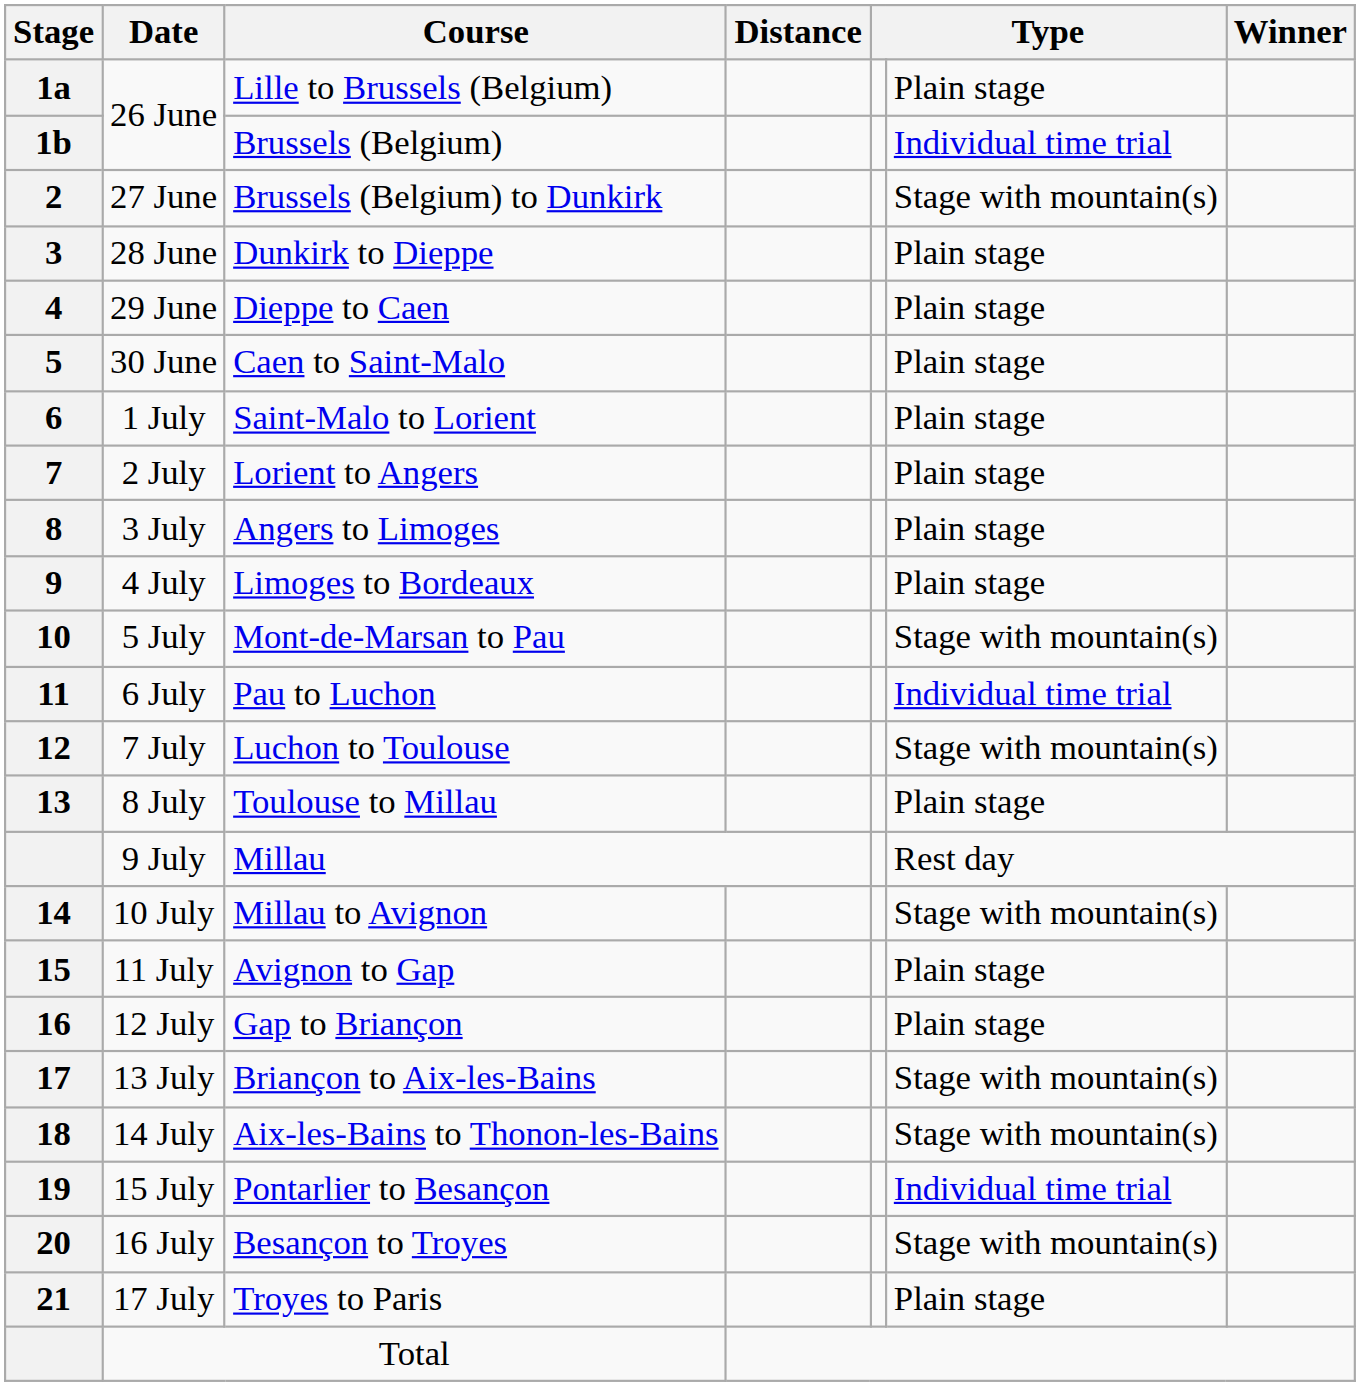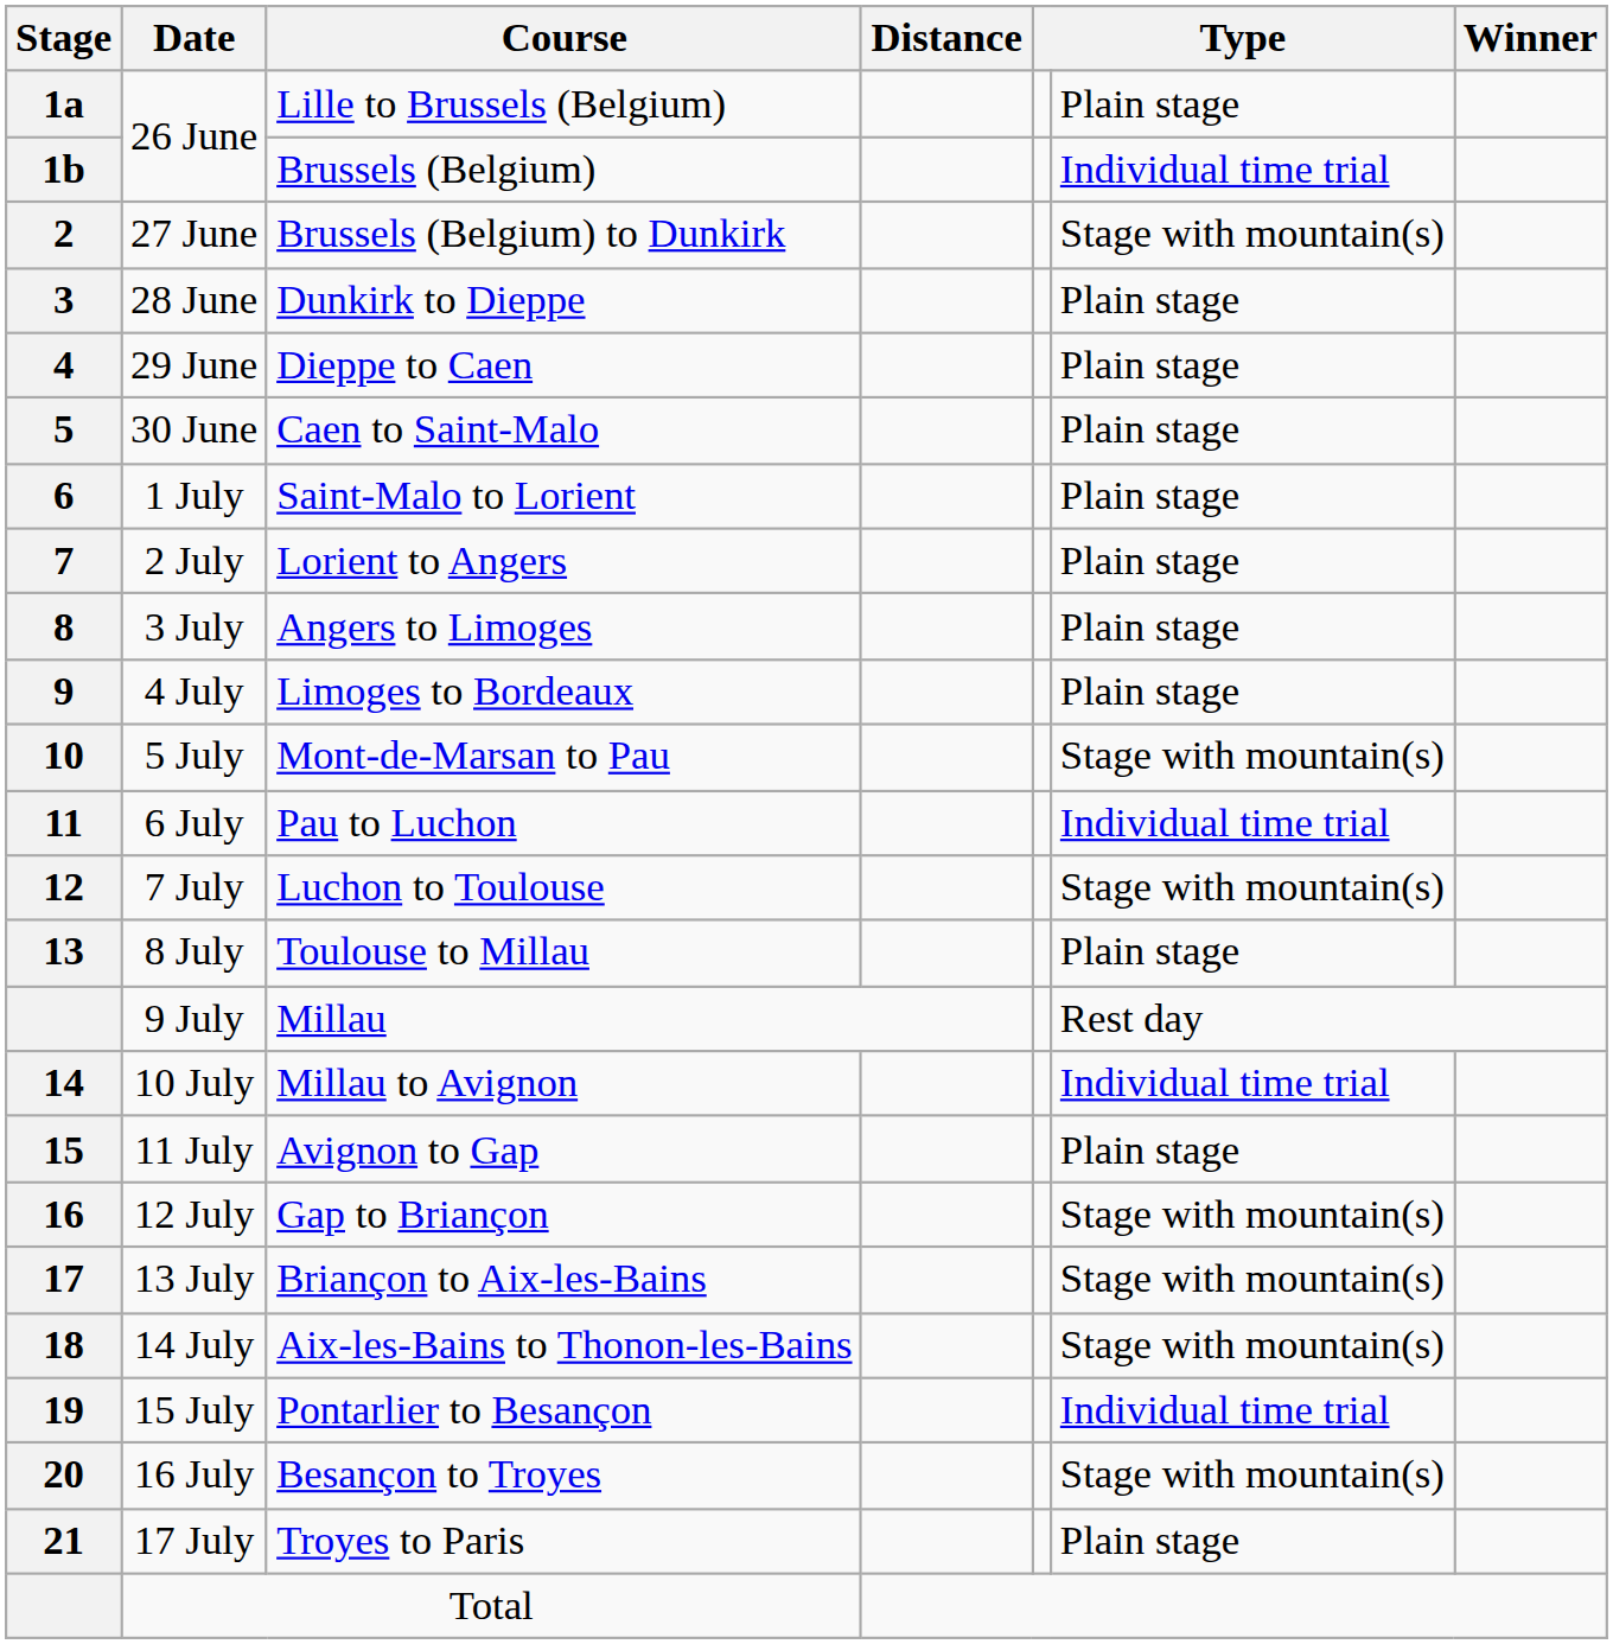 <table class="wikitable">
 <tr>
 <th scope="col">Stage</th>
 <th scope="col">Date</th>
 <th scope="col">Course</th>
 <th scope="col">Distance</th>
 <th scope="col" colspan="2">Type</th>
 <th scope="col">Winner</th>
 </tr>
 <tr>
 <th scope="row">1a</th>
 <td style="text-align:center;" rowspan="2">26 June</td>
 <td><a href='#'>Lille</a> to <a href='#'>Brussels</a> (Belgium)</td>
 <td style="text-align:center;"></td>
 <td></td>
 <td>Plain stage</td>
 <td></td>
 </tr>
 <tr>
 <th scope="row">1b</th>
 <td><a href='#'>Brussels</a> (Belgium)</td>
 <td style="text-align:center;"></td>
 <td></td>
 <td><a href='#'>Individual time trial</a></td>
 <td></td>
 </tr>
 <tr>
 <th scope="row">2</th>
 <td style="text-align:center;">27 June</td>
 <td><a href='#'>Brussels</a> (Belgium) to <a href='#'>Dunkirk</a></td>
 <td style="text-align:center;"></td>
 <td></td>
 <td>Stage with mountain(s)</td>
 <td></td>
 </tr>
 <tr>
 <th scope="row">3</th>
 <td style="text-align:center;">28 June</td>
 <td><a href='#'>Dunkirk</a> to <a href='#'>Dieppe</a></td>
 <td style="text-align:center;"></td>
 <td></td>
 <td>Plain stage</td>
 <td></td>
 </tr>
 <tr>
 <th scope="row">4</th>
 <td style="text-align:center;">29 June</td>
 <td><a href='#'>Dieppe</a> to <a href='#'>Caen</a></td>
 <td style="text-align:center;"></td>
 <td></td>
 <td>Plain stage</td>
 <td></td>
 </tr>
 <tr>
 <th scope="row">5</th>
 <td style="text-align:center;">30 June</td>
 <td><a href='#'>Caen</a> to <a href='#'>Saint-Malo</a></td>
 <td style="text-align:center;"></td>
 <td></td>
 <td>Plain stage</td>
 <td></td>
 </tr>
 <tr>
 <th scope="row">6</th>
 <td style="text-align:center;">1 July</td>
 <td><a href='#'>Saint-Malo</a> to <a href='#'>Lorient</a></td>
 <td style="text-align:center;"></td>
 <td></td>
 <td>Plain stage</td>
 <td></td>
 </tr>
 <tr>
 <th scope="row">7</th>
 <td style="text-align:center;">2 July</td>
 <td><a href='#'>Lorient</a> to <a href='#'>Angers</a></td>
 <td style="text-align:center;"></td>
 <td></td>
 <td>Plain stage</td>
 <td></td>
 </tr>
 <tr>
 <th scope="row">8</th>
 <td style="text-align:center;">3 July</td>
 <td><a href='#'>Angers</a> to <a href='#'>Limoges</a></td>
 <td style="text-align:center;"></td>
 <td></td>
 <td>Plain stage</td>
 <td></td>
 </tr>
 <tr>
 <th scope="row">9</th>
 <td style="text-align:center;">4 July</td>
 <td><a href='#'>Limoges</a> to <a href='#'>Bordeaux</a></td>
 <td style="text-align:center;"></td>
 <td></td>
 <td>Plain stage</td>
 <td></td>
 </tr>
 <tr>
 <th scope="row">10</th>
 <td style="text-align:center;">5 July</td>
 <td><a href='#'>Mont-de-Marsan</a> to <a href='#'>Pau</a></td>
 <td style="text-align:center;"></td>
 <td></td>
 <td>Stage with mountain(s)</td>
 <td></td>
 </tr>
 <tr>
 <th scope="row">11</th>
 <td style="text-align:center;">6 July</td>
 <td><a href='#'>Pau</a> to <a href='#'>Luchon</a></td>
 <td style="text-align:center;"></td>
 <td></td>
 <td><a href='#'>Individual time trial</a></td>
 <td></td>
 </tr>
 <tr>
 <th scope="row">12</th>
 <td style="text-align:center;">7 July</td>
 <td><a href='#'>Luchon</a> to <a href='#'>Toulouse</a></td>
 <td style="text-align:center;"></td>
 <td></td>
 <td>Stage with mountain(s)</td>
 <td></td>
 </tr>
 <tr>
 <th scope="row">13</th>
 <td style="text-align:center;">8 July</td>
 <td><a href='#'>Toulouse</a> to <a href='#'>Millau</a></td>
 <td style="text-align:center;"></td>
 <td></td>
 <td>Plain stage</td>
 <td></td>
 </tr>
 <tr>
 <th scope="row"></th>
 <td style="text-align:center;">9 July</td>
 <td colspan="2"><a href='#'>Millau</a></td>
 <td></td>
 <td colspan="2">Rest day</td>
 </tr>
 <tr>
 <th scope="row">14</th>
 <td style="text-align:center;">10 July</td>
 <td><a href='#'>Millau</a> to <a href='#'>Avignon</a></td>
 <td style="text-align:center;"></td>
 <td></td>
-<td>Stage with mountain(s)</td>
+<td><a href='#'>Individual time trial</a></td>
 <td></td>
 </tr>
 <tr>
 <th scope="row">15</th>
 <td style="text-align:center;">11 July</td>
 <td><a href='#'>Avignon</a> to <a href='#'>Gap</a></td>
 <td style="text-align:center;"></td>
 <td></td>
 <td>Plain stage</td>
 <td></td>
 </tr>
 <tr>
 <th scope="row">16</th>
 <td style="text-align:center;">12 July</td>
 <td><a href='#'>Gap</a> to <a href='#'>Briançon</a></td>
 <td style="text-align:center;"></td>
 <td></td>
-<td>Plain stage</td>
+<td>Stage with mountain(s)</td>
 <td></td>
 </tr>
 <tr>
 <th scope="row">17</th>
 <td style="text-align:center;">13 July</td>
 <td><a href='#'>Briançon</a> to <a href='#'>Aix-les-Bains</a></td>
 <td style="text-align:center;"></td>
 <td></td>
 <td>Stage with mountain(s)</td>
 <td></td>
 </tr>
 <tr>
 <th scope="row">18</th>
 <td style="text-align:center;">14 July</td>
 <td><a href='#'>Aix-les-Bains</a> to <a href='#'>Thonon-les-Bains</a></td>
 <td style="text-align:center;"></td>
 <td></td>
 <td>Stage with mountain(s)</td>
 <td></td>
 </tr>
 <tr>
 <th scope="row">19</th>
 <td style="text-align:center;">15 July</td>
 <td><a href='#'>Pontarlier</a> to <a href='#'>Besançon</a></td>
 <td style="text-align:center;"></td>
 <td></td>
 <td><a href='#'>Individual time trial</a></td>
 <td></td>
 </tr>
 <tr>
 <th scope="row">20</th>
 <td style="text-align:center;">16 July</td>
 <td><a href='#'>Besançon</a> to <a href='#'>Troyes</a></td>
 <td style="text-align:center;"></td>
 <td></td>
 <td>Stage with mountain(s)</td>
 <td></td>
 </tr>
 <tr>
 <th scope="row">21</th>
 <td style="text-align:center;">17 July</td>
 <td><a href='#'>Troyes</a> to Paris</td>
 <td style="text-align:center;"></td>
 <td></td>
 <td>Plain stage</td>
 <td></td>
 </tr>
 <tr>
 <th scope="row"></th>
 <td colspan="2" style="text-align:center">Total</td>
 <td colspan="4" style="text-align:center"></td>
 </tr>
 </table>
